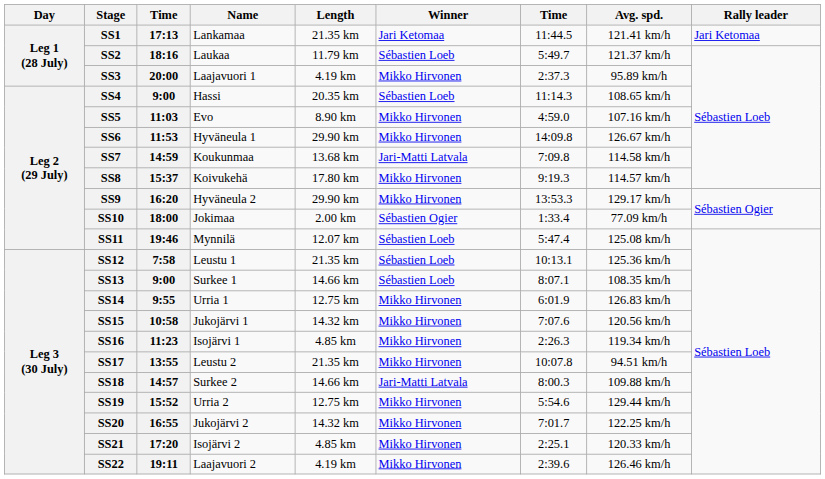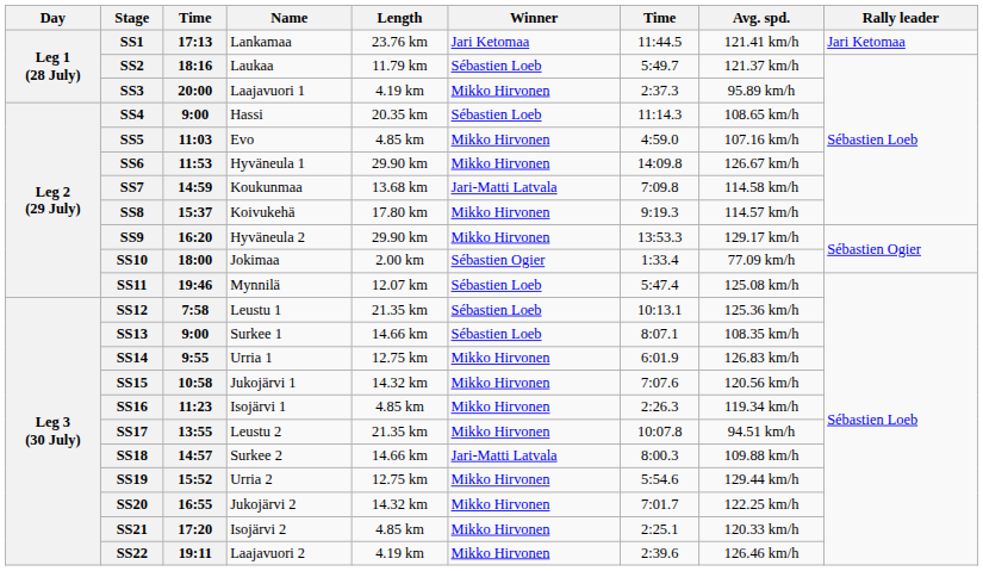 <table class="wikitable" width=100% style="text-align: center; font-size: 90%; max-width: 950px;">
 <tr>
 <th>Day</th>
 <th>Stage</th>
 <th>Time</th>
 <th>Name</th>
 <th>Length</th>
 <th>Winner</th>
 <th>Time</th>
 <th>Avg. spd.</th>
 <th>Rally leader</th>
 </tr>
 <tr>
 <th rowspan=3>Leg 1<br>(28 July)</th>
 <th>SS1</th>
 <th>17:13</th>
 <td align=left>Lankamaa</td>
-<td>21.35 km</td>
+<td>23.76 km</td>
 <td align=left> <a href='#'>Jari Ketomaa</a></td>
 <td>11:44.5</td>
 <td>121.41 km/h</td>
 <td align=left> <a href='#'>Jari Ketomaa</a></td>
 </tr>
 <tr>
 <th>SS2</th>
 <th>18:16</th>
 <td align=left>Laukaa</td>
 <td>11.79 km</td>
 <td align=left> <a href='#'>Sébastien Loeb</a></td>
 <td>5:49.7</td>
 <td>121.37 km/h</td>
 <td align=left rowspan=7> <a href='#'>Sébastien Loeb</a></td>
 </tr>
 <tr>
 <th>SS3</th>
 <th>20:00</th>
 <td align=left>Laajavuori 1</td>
 <td>4.19 km</td>
 <td align=left> <a href='#'>Mikko Hirvonen</a></td>
 <td>2:37.3</td>
 <td>95.89 km/h</td>
 </tr>
 <tr>
 <th rowspan=8>Leg 2<br>(29 July)</th>
 <th>SS4</th>
 <th>9:00</th>
 <td align=left>Hassi</td>
 <td>20.35 km</td>
 <td align=left> <a href='#'>Sébastien Loeb</a></td>
 <td>11:14.3</td>
 <td>108.65 km/h</td>
 </tr>
 <tr>
 <th>SS5</th>
 <th>11:03</th>
 <td align=left>Evo</td>
-<td>8.90 km</td>
+<td>4.85 km</td>
 <td align=left> <a href='#'>Mikko Hirvonen</a></td>
 <td>4:59.0</td>
 <td>107.16 km/h</td>
 </tr>
 <tr>
 <th>SS6</th>
 <th>11:53</th>
 <td align=left>Hyväneula 1</td>
 <td>29.90 km</td>
 <td align=left> <a href='#'>Mikko Hirvonen</a></td>
 <td>14:09.8</td>
 <td>126.67 km/h</td>
 </tr>
 <tr>
 <th>SS7</th>
 <th>14:59</th>
 <td align=left>Koukunmaa</td>
 <td>13.68 km</td>
 <td align=left> <a href='#'>Jari-Matti Latvala</a></td>
 <td>7:09.8</td>
 <td>114.58 km/h</td>
 </tr>
 <tr>
 <th>SS8</th>
 <th>15:37</th>
 <td align=left>Koivukehä</td>
 <td>17.80 km</td>
 <td align=left> <a href='#'>Mikko Hirvonen</a></td>
 <td>9:19.3</td>
 <td>114.57 km/h</td>
 </tr>
 <tr>
 <th>SS9</th>
 <th>16:20</th>
 <td align=left>Hyväneula 2</td>
 <td>29.90 km</td>
 <td align=left> <a href='#'>Mikko Hirvonen</a></td>
 <td>13:53.3</td>
 <td>129.17 km/h</td>
 <td align=left rowspan=2> <a href='#'>Sébastien Ogier</a></td>
 </tr>
 <tr>
 <th>SS10</th>
 <th>18:00</th>
 <td align=left>Jokimaa</td>
 <td>2.00 km</td>
 <td align=left> <a href='#'>Sébastien Ogier</a></td>
 <td>1:33.4</td>
 <td>77.09 km/h</td>
 </tr>
 <tr>
 <th>SS11</th>
 <th>19:46</th>
 <td align=left>Mynnilä</td>
 <td>12.07 km</td>
 <td align=left> <a href='#'>Sébastien Loeb</a></td>
 <td>5:47.4</td>
 <td>125.08 km/h</td>
 <td align=left rowspan=12> <a href='#'>Sébastien Loeb</a></td>
 </tr>
 <tr>
 <th rowspan=11>Leg 3<br>(30 July)</th>
 <th>SS12</th>
 <th>7:58</th>
 <td align=left>Leustu 1</td>
 <td>21.35 km</td>
 <td align=left> <a href='#'>Sébastien Loeb</a></td>
 <td>10:13.1</td>
 <td>125.36 km/h</td>
 </tr>
 <tr>
 <th>SS13</th>
 <th>9:00</th>
 <td align=left>Surkee 1</td>
 <td>14.66 km</td>
 <td align=left> <a href='#'>Sébastien Loeb</a></td>
 <td>8:07.1</td>
 <td>108.35 km/h</td>
 </tr>
 <tr>
 <th>SS14</th>
 <th>9:55</th>
 <td align=left>Urria 1</td>
 <td>12.75 km</td>
 <td align=left> <a href='#'>Mikko Hirvonen</a></td>
 <td>6:01.9</td>
 <td>126.83 km/h</td>
 </tr>
 <tr>
 <th>SS15</th>
 <th>10:58</th>
 <td align=left>Jukojärvi 1</td>
 <td>14.32 km</td>
 <td align=left> <a href='#'>Mikko Hirvonen</a></td>
 <td>7:07.6</td>
 <td>120.56 km/h</td>
 </tr>
 <tr>
 <th>SS16</th>
 <th>11:23</th>
 <td align=left>Isojärvi 1</td>
 <td>4.85 km</td>
 <td align=left> <a href='#'>Mikko Hirvonen</a></td>
 <td>2:26.3</td>
 <td>119.34 km/h</td>
 </tr>
 <tr>
 <th>SS17</th>
 <th>13:55</th>
 <td align=left>Leustu 2</td>
 <td>21.35 km</td>
 <td align=left> <a href='#'>Mikko Hirvonen</a></td>
 <td>10:07.8</td>
 <td>94.51 km/h</td>
 </tr>
 <tr>
 <th>SS18</th>
 <th>14:57</th>
 <td align=left>Surkee 2</td>
 <td>14.66 km</td>
 <td align=left> <a href='#'>Jari-Matti Latvala</a></td>
 <td>8:00.3</td>
 <td>109.88 km/h</td>
 </tr>
 <tr>
 <th>SS19</th>
 <th>15:52</th>
 <td align=left>Urria 2</td>
 <td>12.75 km</td>
 <td align=left> <a href='#'>Mikko Hirvonen</a></td>
 <td>5:54.6</td>
 <td>129.44 km/h</td>
 </tr>
 <tr>
 <th>SS20</th>
 <th>16:55</th>
 <td align=left>Jukojärvi 2</td>
 <td>14.32 km</td>
 <td align=left> <a href='#'>Mikko Hirvonen</a></td>
 <td>7:01.7</td>
 <td>122.25 km/h</td>
 </tr>
 <tr>
 <th>SS21</th>
 <th>17:20</th>
 <td align=left>Isojärvi 2</td>
 <td>4.85 km</td>
 <td align=left> <a href='#'>Mikko Hirvonen</a></td>
 <td>2:25.1</td>
 <td>120.33 km/h</td>
 </tr>
 <tr>
 <th>SS22</th>
 <th>19:11</th>
 <td align=left>Laajavuori 2</td>
 <td>4.19 km</td>
 <td align="left"> <a href='#'>Mikko Hirvonen</a></td>
 <td>2:39.6</td>
 <td>126.46 km/h</td>
 </tr>
 </table>
